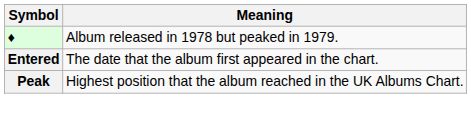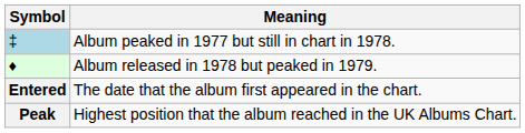 <table Class="wikitable">
 <tr>
 <th>Symbol</th>
 <th>Meaning</th>
+</tr>
+<tr>
+<td bgcolor=lightblue>‡</td>
+<td>Album peaked in 1977 but still in chart in 1978.</td>
 </tr>
 <tr>
 <td bgcolor=#DDFFDD>♦</td>
 <td>Album released in 1978 but peaked in 1979.</td>
 </tr>
 <tr>
 <th>Entered</th>
 <td>The date that the album first appeared in the chart.</td>
 </tr>
 <tr>
 <th>Peak</th>
 <td>Highest position that the album reached in the UK Albums Chart.</td>
 </tr>
 </table>
